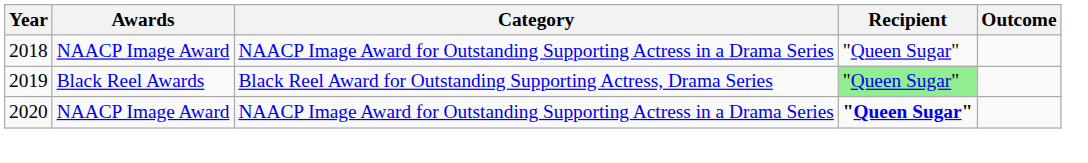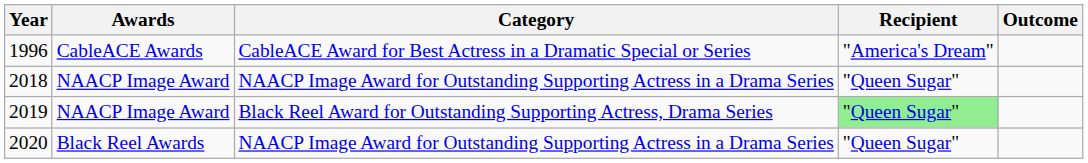 <table class="wikitable sortable">
 <tr>
 <th>Year</th>
 <th>Awards</th>
 <th>Category</th>
 <th>Recipient</th>
 <th>Outcome</th>
+</tr>
+<tr>
+<td>1996</td>
+<td><a href='#'>CableACE Awards</a></td>
+<td><a href='#'>CableACE Award for Best Actress in a Dramatic Special or Series</a></td>
+<td>"<a href='#'>America's Dream</a>"</td>
+<td></td>
 </tr>
 <tr>
 <td>2018</td>
 <td><a href='#'>NAACP Image Award</a></td>
 <td><a href='#'>NAACP Image Award for Outstanding Supporting Actress in a Drama Series</a></td>
 <td>"<a href='#'>Queen Sugar</a>"</td>
 <td></td>
 </tr>
 <tr>
 <td>2019</td>
-<td><a href='#'>Black Reel Awards</a></td>
+<td><a href='#'>NAACP Image Award</a></td>
 <td><a href='#'>Black Reel Award for Outstanding Supporting Actress, Drama Series</a></td>
 <td style="background: lightgreen;">"<a href='#'>Queen Sugar</a>"</td>
 <td></td>
 </tr>
 <tr>
 <td>2020</td>
-<td><a href='#'>NAACP Image Award</a></td>
+<td><a href='#'>Black Reel Awards</a></td>
 <td><a href='#'>NAACP Image Award for Outstanding Supporting Actress in a Drama Series</a></td>
-<td><strong>"<a href='#'>Queen Sugar</a>"</strong></td>
+<td>"<a href='#'>Queen Sugar</a>"</td>
 <td></td>
 </tr>
 </table>
